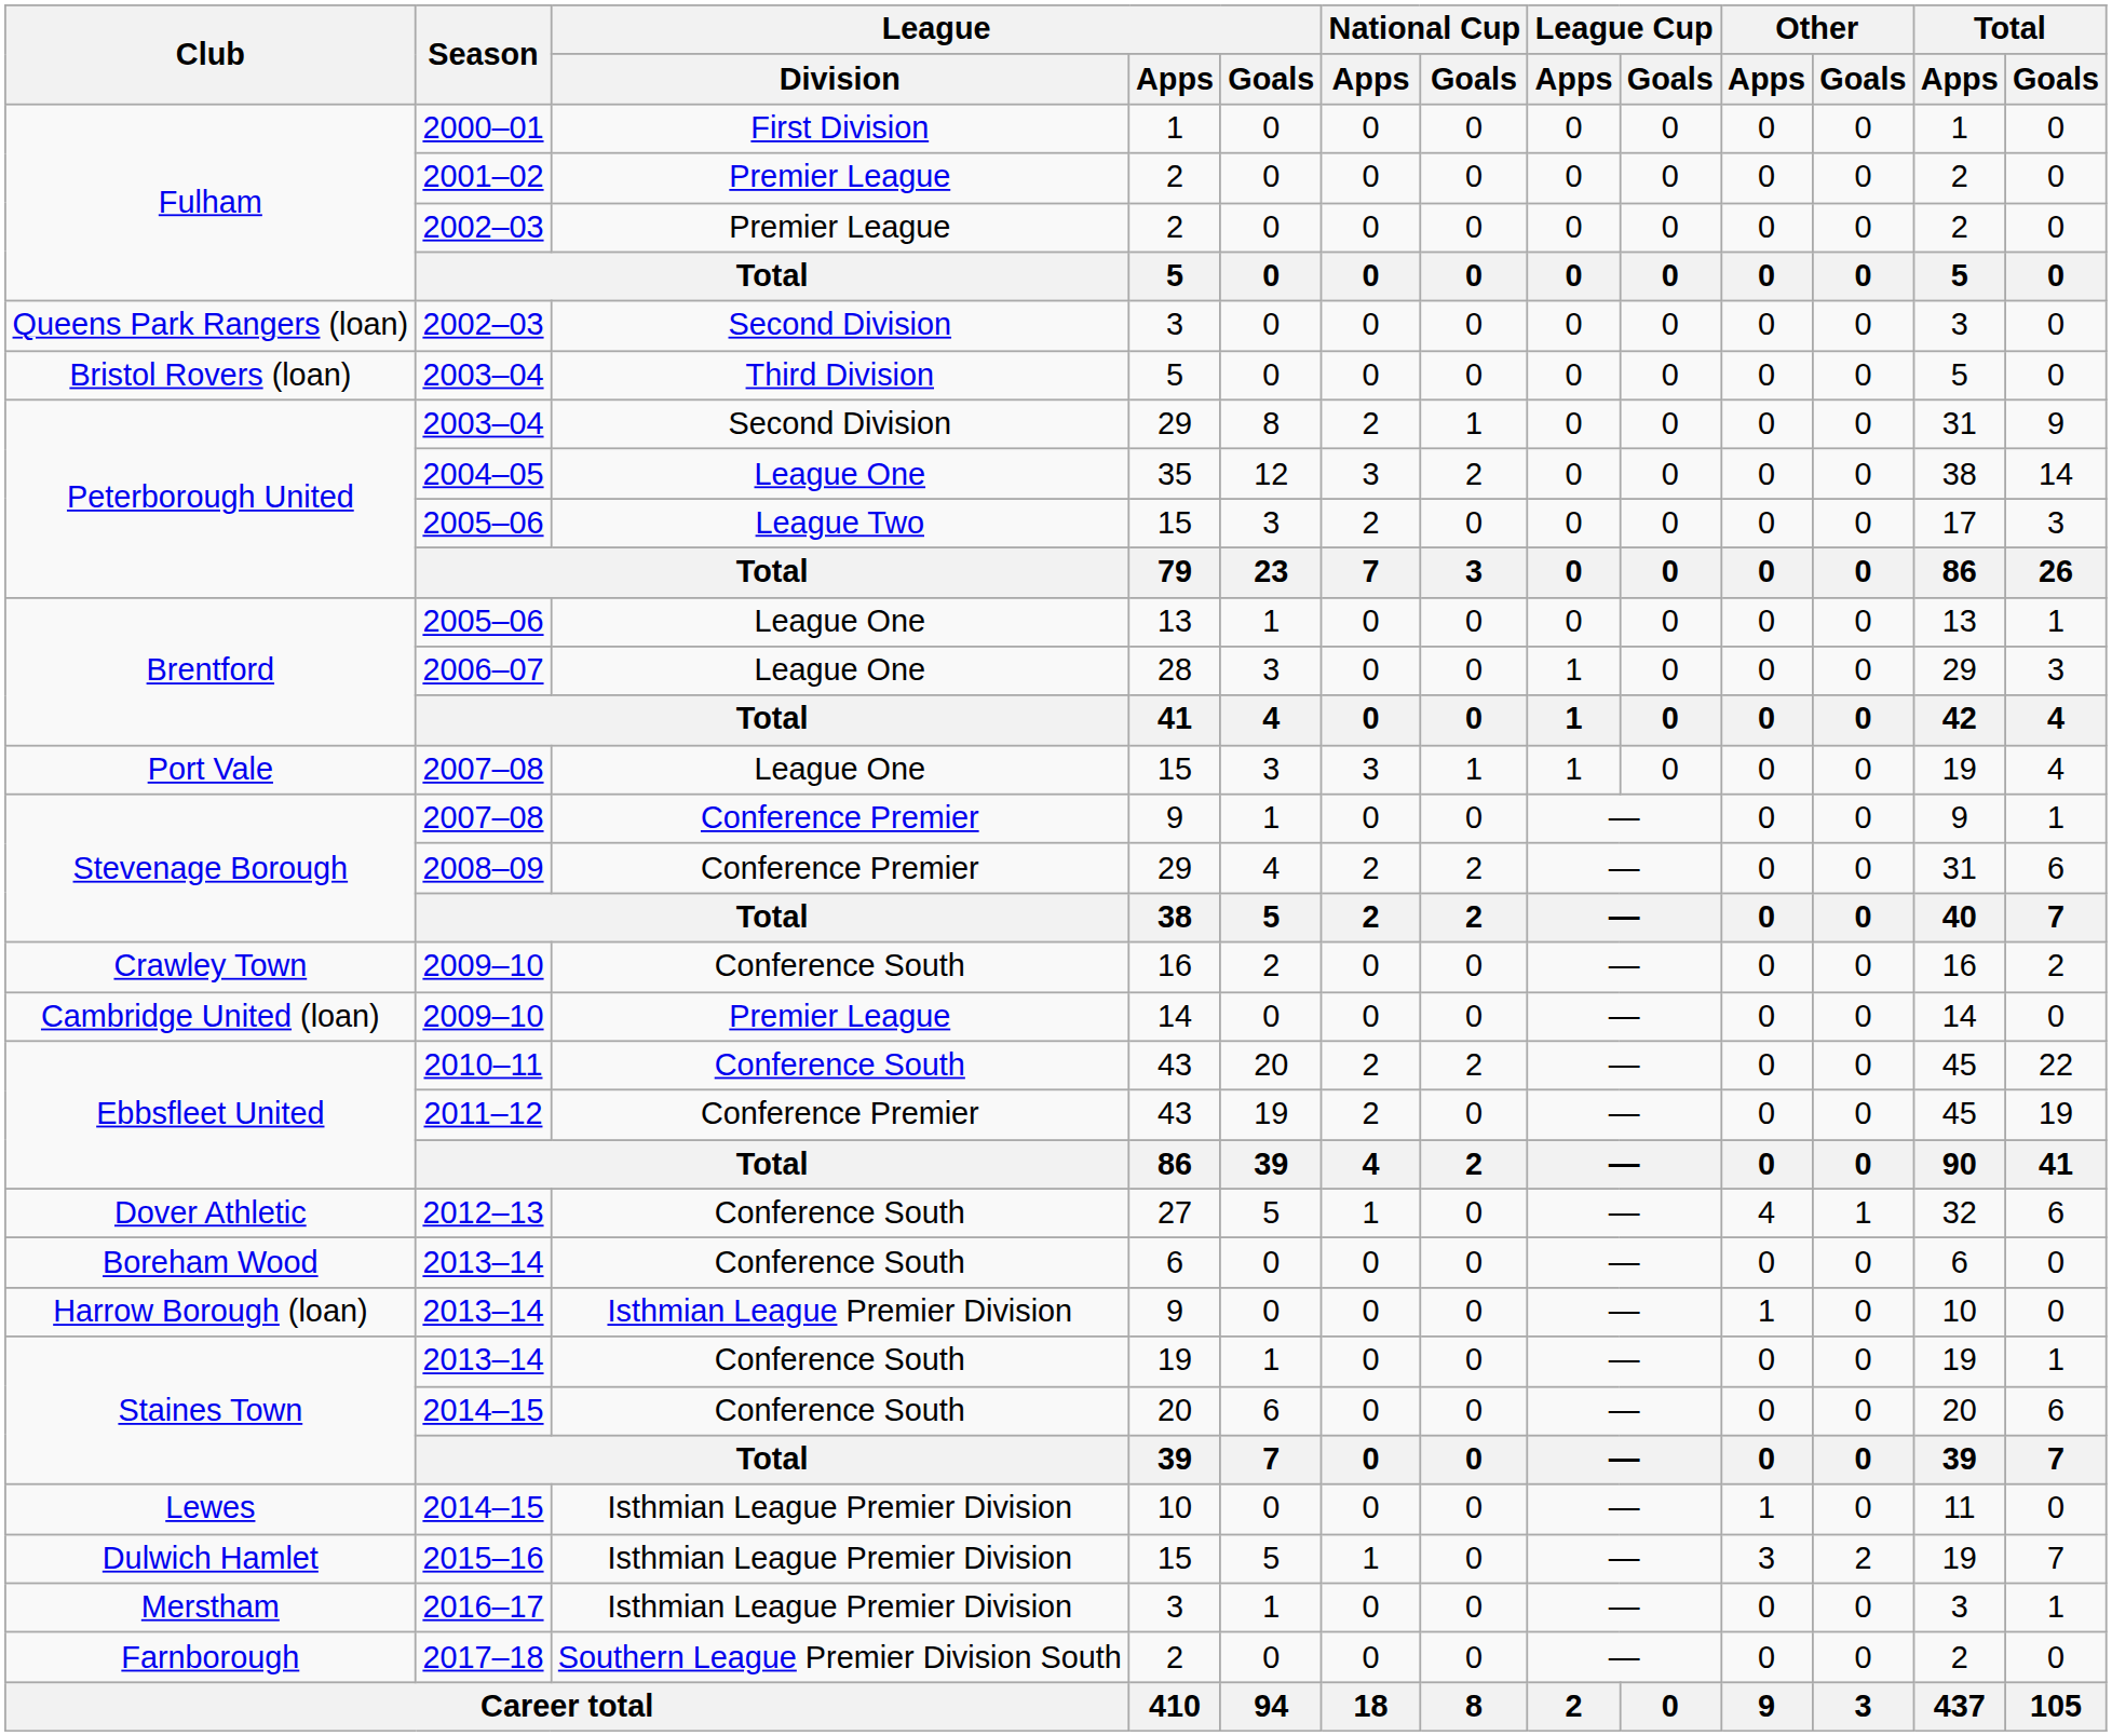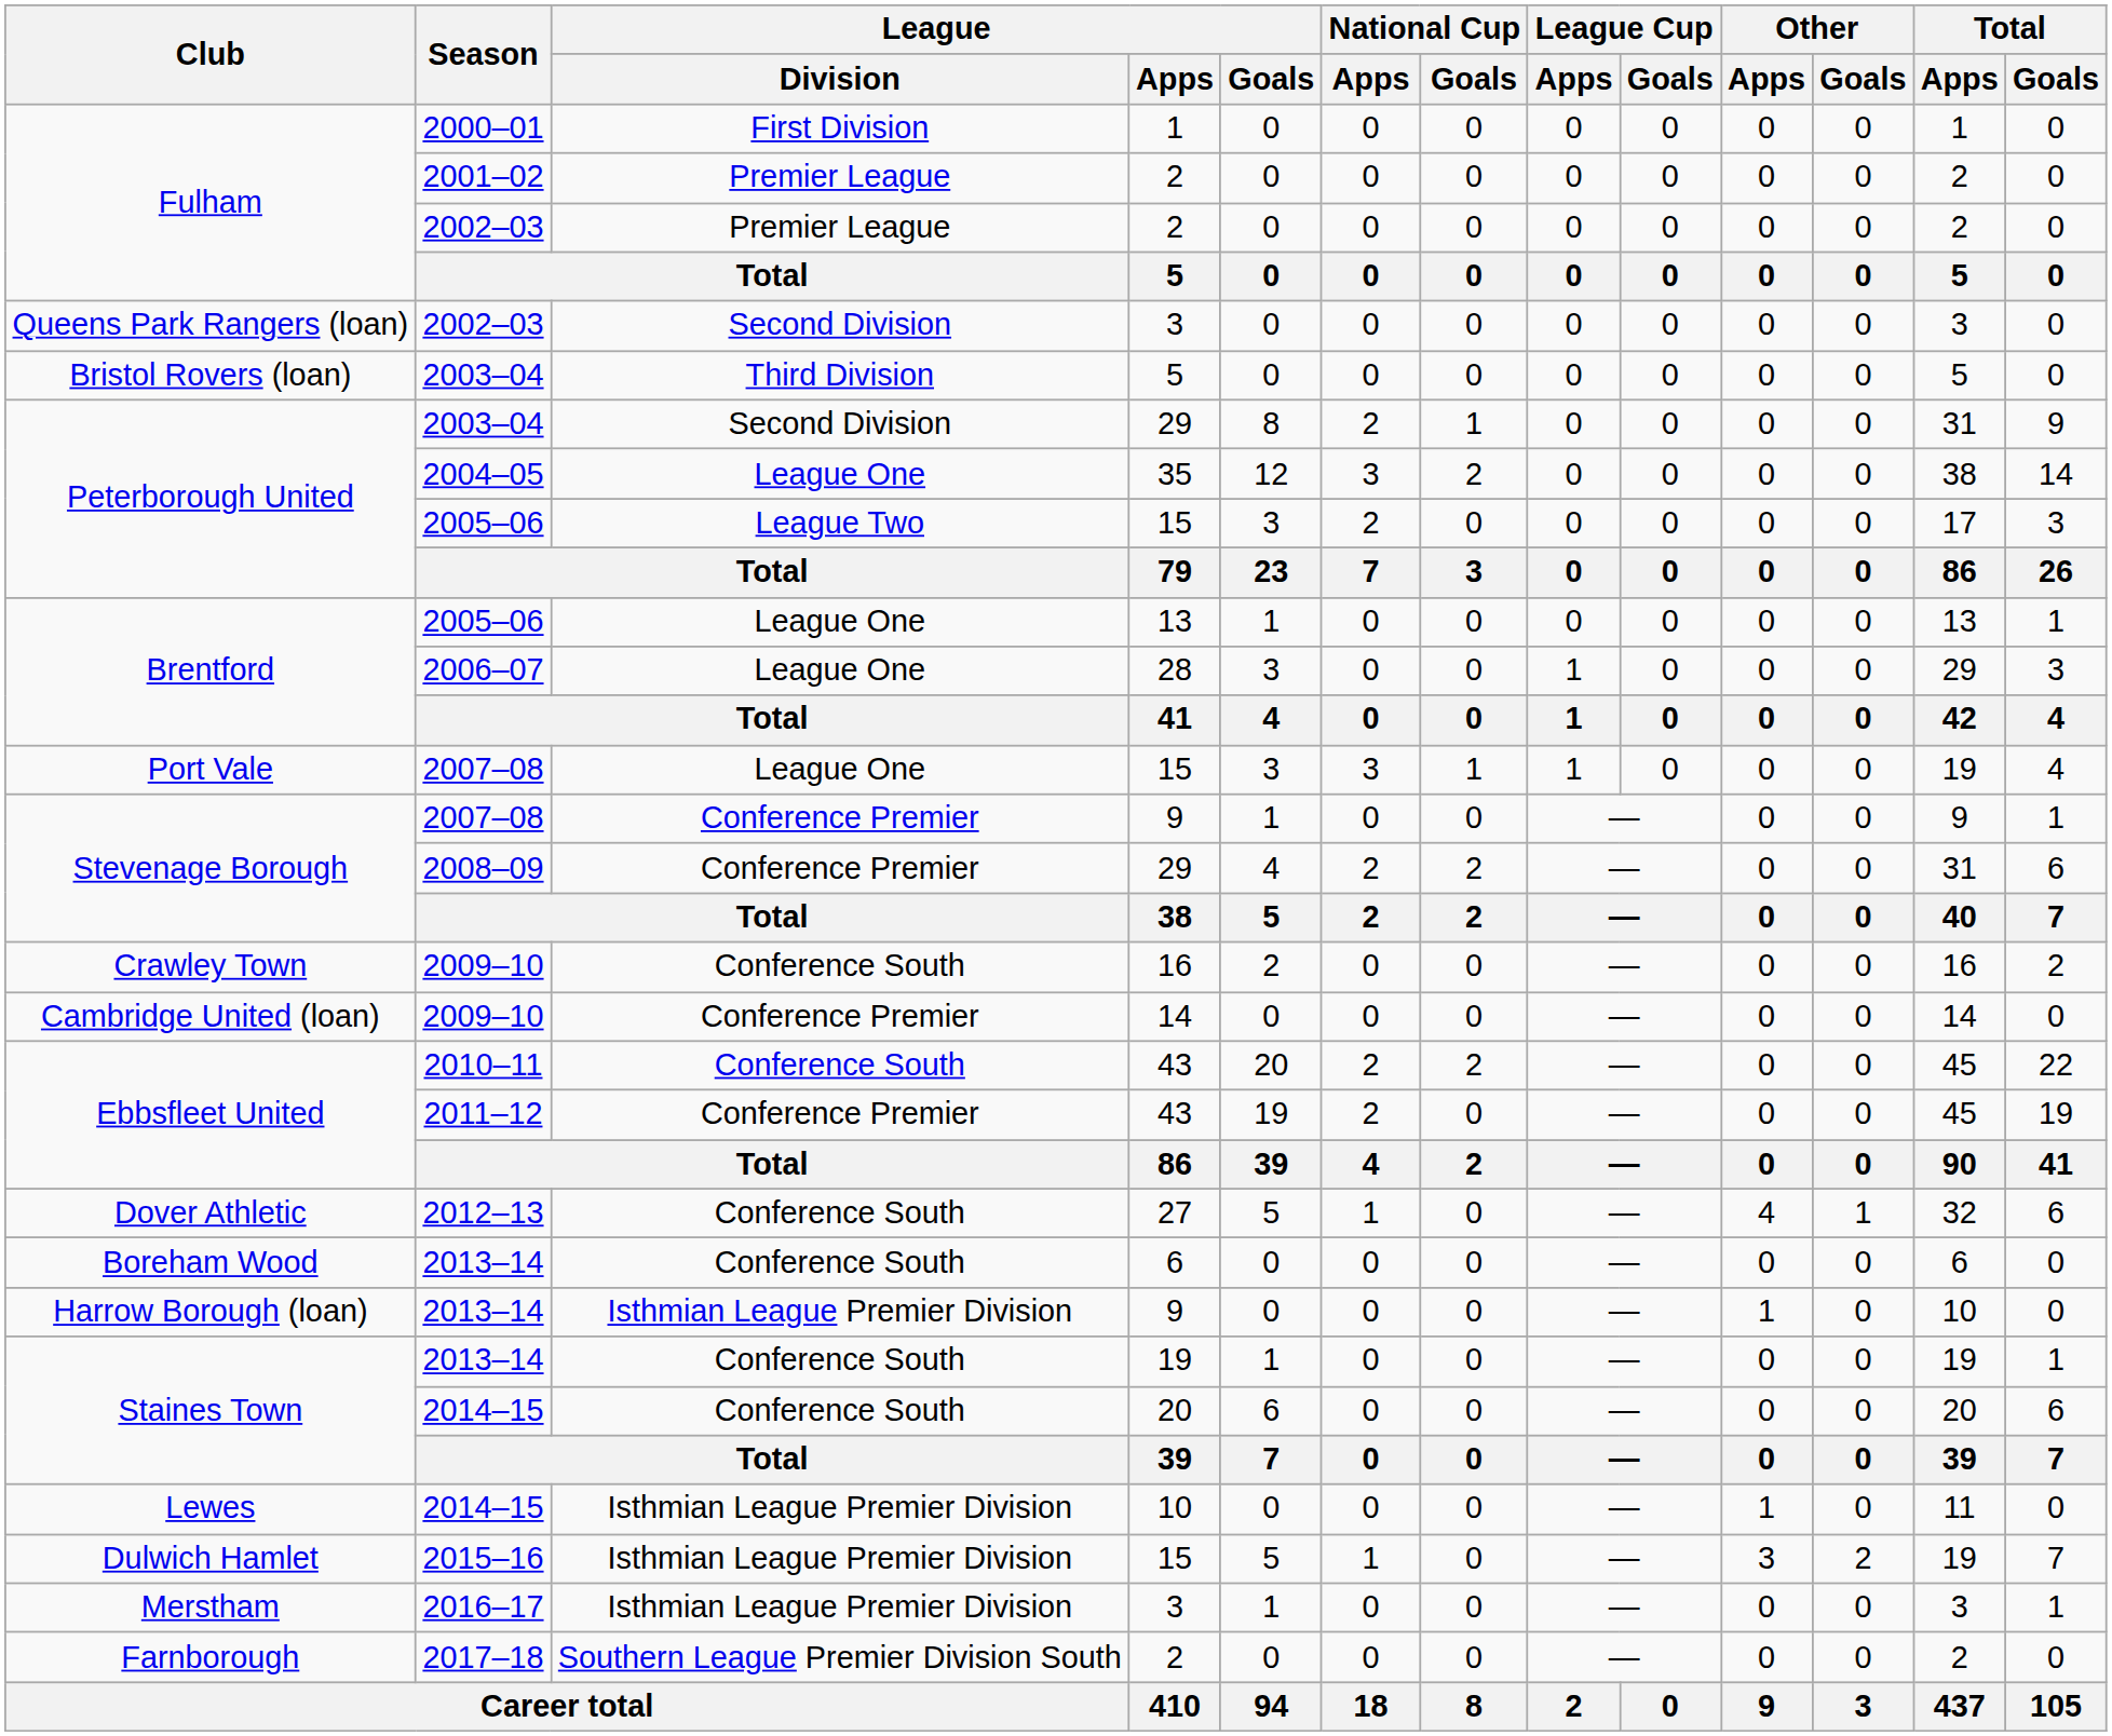 <table class="wikitable" style="text-align:center;">
 <tr>
 <th rowspan="2">Club</th>
 <th rowspan="2">Season</th>
 <th colspan="3">League</th>
 <th colspan="2">National Cup</th>
 <th colspan="2">League Cup</th>
 <th colspan="2">Other</th>
 <th colspan="2">Total</th>
 </tr>
 <tr>
 <th>Division</th>
 <th>Apps</th>
 <th>Goals</th>
 <th>Apps</th>
 <th>Goals</th>
 <th>Apps</th>
 <th>Goals</th>
 <th>Apps</th>
 <th>Goals</th>
 <th>Apps</th>
 <th>Goals</th>
 </tr>
 <tr>
 <td rowspan="4"><a href='#'>Fulham</a></td>
 <td><a href='#'>2000–01</a></td>
 <td><a href='#'>First Division</a></td>
 <td>1</td>
 <td>0</td>
 <td>0</td>
 <td>0</td>
 <td>0</td>
 <td>0</td>
 <td>0</td>
 <td>0</td>
 <td>1</td>
 <td>0</td>
 </tr>
 <tr>
 <td><a href='#'>2001–02</a></td>
 <td><a href='#'>Premier League</a></td>
 <td>2</td>
 <td>0</td>
 <td>0</td>
 <td>0</td>
 <td>0</td>
 <td>0</td>
 <td>0</td>
 <td>0</td>
 <td>2</td>
 <td>0</td>
 </tr>
 <tr>
 <td><a href='#'>2002–03</a></td>
 <td>Premier League</td>
 <td>2</td>
 <td>0</td>
 <td>0</td>
 <td>0</td>
 <td>0</td>
 <td>0</td>
 <td>0</td>
 <td>0</td>
 <td>2</td>
 <td>0</td>
 </tr>
 <tr>
 <th colspan="2">Total</th>
 <th>5</th>
 <th>0</th>
 <th>0</th>
 <th>0</th>
 <th>0</th>
 <th>0</th>
 <th>0</th>
 <th>0</th>
 <th>5</th>
 <th>0</th>
 </tr>
 <tr>
 <td><a href='#'>Queens Park Rangers</a> (loan)</td>
 <td><a href='#'>2002–03</a></td>
 <td><a href='#'>Second Division</a></td>
 <td>3</td>
 <td>0</td>
 <td>0</td>
 <td>0</td>
 <td>0</td>
 <td>0</td>
 <td>0</td>
 <td>0</td>
 <td>3</td>
 <td>0</td>
 </tr>
 <tr>
 <td><a href='#'>Bristol Rovers</a> (loan)</td>
 <td><a href='#'>2003–04</a></td>
 <td><a href='#'>Third Division</a></td>
 <td>5</td>
 <td>0</td>
 <td>0</td>
 <td>0</td>
 <td>0</td>
 <td>0</td>
 <td>0</td>
 <td>0</td>
 <td>5</td>
 <td>0</td>
 </tr>
 <tr>
 <td rowspan="4"><a href='#'>Peterborough United</a></td>
 <td><a href='#'>2003–04</a></td>
 <td>Second Division</td>
 <td>29</td>
 <td>8</td>
 <td>2</td>
 <td>1</td>
 <td>0</td>
 <td>0</td>
 <td>0</td>
 <td>0</td>
 <td>31</td>
 <td>9</td>
 </tr>
 <tr>
 <td><a href='#'>2004–05</a></td>
 <td><a href='#'>League One</a></td>
 <td>35</td>
 <td>12</td>
 <td>3</td>
 <td>2</td>
 <td>0</td>
 <td>0</td>
 <td>0</td>
 <td>0</td>
 <td>38</td>
 <td>14</td>
 </tr>
 <tr>
 <td><a href='#'>2005–06</a></td>
 <td><a href='#'>League Two</a></td>
 <td>15</td>
 <td>3</td>
 <td>2</td>
 <td>0</td>
 <td>0</td>
 <td>0</td>
 <td>0</td>
 <td>0</td>
 <td>17</td>
 <td>3</td>
 </tr>
 <tr>
 <th colspan="2">Total</th>
 <th>79</th>
 <th>23</th>
 <th>7</th>
 <th>3</th>
 <th>0</th>
 <th>0</th>
 <th>0</th>
 <th>0</th>
 <th>86</th>
 <th>26</th>
 </tr>
 <tr>
 <td rowspan="3"><a href='#'>Brentford</a></td>
 <td><a href='#'>2005–06</a></td>
 <td>League One</td>
 <td>13</td>
 <td>1</td>
 <td>0</td>
 <td>0</td>
 <td>0</td>
 <td>0</td>
 <td>0</td>
 <td>0</td>
 <td>13</td>
 <td>1</td>
 </tr>
 <tr>
 <td><a href='#'>2006–07</a></td>
 <td>League One</td>
 <td>28</td>
 <td>3</td>
 <td>0</td>
 <td>0</td>
 <td>1</td>
 <td>0</td>
 <td>0</td>
 <td>0</td>
 <td>29</td>
 <td>3</td>
 </tr>
 <tr>
 <th colspan="2">Total</th>
 <th>41</th>
 <th>4</th>
 <th>0</th>
 <th>0</th>
 <th>1</th>
 <th>0</th>
 <th>0</th>
 <th>0</th>
 <th>42</th>
 <th>4</th>
 </tr>
 <tr>
 <td><a href='#'>Port Vale</a></td>
 <td><a href='#'>2007–08</a></td>
 <td>League One</td>
 <td>15</td>
 <td>3</td>
 <td>3</td>
 <td>1</td>
 <td>1</td>
 <td>0</td>
 <td>0</td>
 <td>0</td>
 <td>19</td>
 <td>4</td>
 </tr>
 <tr>
 <td rowspan="3"><a href='#'>Stevenage Borough</a></td>
 <td><a href='#'>2007–08</a></td>
 <td><a href='#'>Conference Premier</a></td>
 <td>9</td>
 <td>1</td>
 <td>0</td>
 <td>0</td>
 <td colspan="2">―</td>
 <td>0</td>
 <td>0</td>
 <td>9</td>
 <td>1</td>
 </tr>
 <tr>
 <td><a href='#'>2008–09</a></td>
 <td>Conference Premier</td>
 <td>29</td>
 <td>4</td>
 <td>2</td>
 <td>2</td>
 <td colspan="2">―</td>
 <td>0</td>
 <td>0</td>
 <td>31</td>
 <td>6</td>
 </tr>
 <tr>
 <th colspan="2">Total</th>
 <th>38</th>
 <th>5</th>
 <th>2</th>
 <th>2</th>
 <th colspan="2">―</th>
 <th>0</th>
 <th>0</th>
 <th>40</th>
 <th>7</th>
 </tr>
 <tr>
 <td><a href='#'>Crawley Town</a></td>
 <td><a href='#'>2009–10</a></td>
 <td>Conference South</td>
 <td>16</td>
 <td>2</td>
 <td>0</td>
 <td>0</td>
 <td colspan="2">―</td>
 <td>0</td>
 <td>0</td>
 <td>16</td>
 <td>2</td>
 </tr>
 <tr>
 <td><a href='#'>Cambridge United</a> (loan)</td>
 <td><a href='#'>2009–10</a></td>
-<td><a href='#'>Premier League</a></td>
+<td>Conference Premier</td>
 <td>14</td>
 <td>0</td>
 <td>0</td>
 <td>0</td>
 <td colspan="2">―</td>
 <td>0</td>
 <td>0</td>
 <td>14</td>
 <td>0</td>
 </tr>
 <tr>
 <td rowspan="3"><a href='#'>Ebbsfleet United</a></td>
 <td><a href='#'>2010–11</a></td>
 <td><a href='#'>Conference South</a></td>
 <td>43</td>
 <td>20</td>
 <td>2</td>
 <td>2</td>
 <td colspan="2">―</td>
 <td>0</td>
 <td>0</td>
 <td>45</td>
 <td>22</td>
 </tr>
 <tr>
 <td><a href='#'>2011–12</a></td>
 <td>Conference Premier</td>
 <td>43</td>
 <td>19</td>
 <td>2</td>
 <td>0</td>
 <td colspan="2">―</td>
 <td>0</td>
 <td>0</td>
 <td>45</td>
 <td>19</td>
 </tr>
 <tr>
 <th colspan="2">Total</th>
 <th>86</th>
 <th>39</th>
 <th>4</th>
 <th>2</th>
 <th colspan="2">―</th>
 <th>0</th>
 <th>0</th>
 <th>90</th>
 <th>41</th>
 </tr>
 <tr>
 <td><a href='#'>Dover Athletic</a></td>
 <td><a href='#'>2012–13</a></td>
 <td>Conference South</td>
 <td>27</td>
 <td>5</td>
 <td>1</td>
 <td>0</td>
 <td colspan="2">―</td>
 <td>4</td>
 <td>1</td>
 <td>32</td>
 <td>6</td>
 </tr>
 <tr>
 <td><a href='#'>Boreham Wood</a></td>
 <td><a href='#'>2013–14</a></td>
 <td>Conference South</td>
 <td>6</td>
 <td>0</td>
 <td>0</td>
 <td>0</td>
 <td colspan="2">―</td>
 <td>0</td>
 <td>0</td>
 <td>6</td>
 <td>0</td>
 </tr>
 <tr>
 <td><a href='#'>Harrow Borough</a> (loan)</td>
 <td><a href='#'>2013–14</a></td>
 <td><a href='#'>Isthmian League</a> Premier Division</td>
 <td>9</td>
 <td>0</td>
 <td>0</td>
 <td>0</td>
 <td colspan="2">―</td>
 <td>1</td>
 <td>0</td>
 <td>10</td>
 <td>0</td>
 </tr>
 <tr>
 <td rowspan="3"><a href='#'>Staines Town</a></td>
 <td><a href='#'>2013–14</a></td>
 <td>Conference South</td>
 <td>19</td>
 <td>1</td>
 <td>0</td>
 <td>0</td>
 <td colspan="2">―</td>
 <td>0</td>
 <td>0</td>
 <td>19</td>
 <td>1</td>
 </tr>
 <tr>
 <td><a href='#'>2014–15</a></td>
 <td>Conference South</td>
 <td>20</td>
 <td>6</td>
 <td>0</td>
 <td>0</td>
 <td colspan="2">―</td>
 <td>0</td>
 <td>0</td>
 <td>20</td>
 <td>6</td>
 </tr>
 <tr>
 <th colspan="2">Total</th>
 <th>39</th>
 <th>7</th>
 <th>0</th>
 <th>0</th>
 <th colspan="2">―</th>
 <th>0</th>
 <th>0</th>
 <th>39</th>
 <th>7</th>
 </tr>
 <tr>
 <td><a href='#'>Lewes</a></td>
 <td><a href='#'>2014–15</a></td>
 <td>Isthmian League Premier Division</td>
 <td>10</td>
 <td>0</td>
 <td>0</td>
 <td>0</td>
 <td colspan="2">―</td>
 <td>1</td>
 <td>0</td>
 <td>11</td>
 <td>0</td>
 </tr>
 <tr>
 <td><a href='#'>Dulwich Hamlet</a></td>
 <td><a href='#'>2015–16</a></td>
 <td>Isthmian League Premier Division</td>
 <td>15</td>
 <td>5</td>
 <td>1</td>
 <td>0</td>
 <td colspan="2">―</td>
 <td>3</td>
 <td>2</td>
 <td>19</td>
 <td>7</td>
 </tr>
 <tr>
 <td><a href='#'>Merstham</a></td>
 <td><a href='#'>2016–17</a></td>
 <td>Isthmian League Premier Division</td>
 <td>3</td>
 <td>1</td>
 <td>0</td>
 <td>0</td>
 <td colspan="2">―</td>
 <td>0</td>
 <td>0</td>
 <td>3</td>
 <td>1</td>
 </tr>
 <tr>
 <td><a href='#'>Farnborough</a></td>
 <td><a href='#'>2017–18</a></td>
 <td><a href='#'>Southern League</a> Premier Division South</td>
 <td>2</td>
 <td>0</td>
 <td>0</td>
 <td>0</td>
 <td colspan="2">―</td>
 <td>0</td>
 <td>0</td>
 <td>2</td>
 <td>0</td>
 </tr>
 <tr>
 <th colspan="3">Career total</th>
 <th>410</th>
 <th>94</th>
 <th>18</th>
 <th>8</th>
 <th>2</th>
 <th>0</th>
 <th>9</th>
 <th>3</th>
 <th>437</th>
 <th>105</th>
 </tr>
 </table>
